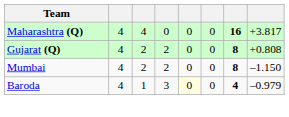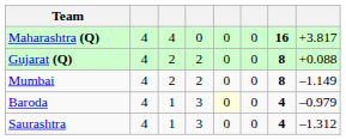 <table class="wikitable" style="text-align:center">
 <tr>
 <th style="width:140px;">Team</th>
 <th style="width:25px;"></th>
 <th style="width:25px;"></th>
 <th style="width:25px;"></th>
 <th style="width:25px;"></th>
 <th style="width:25px;"></th>
 <th style="width:25px;"></th>
 <th style="width:40px;"></th>
 </tr>
 <tr style="background:#cfc;">
 <td style="text-align:left"><a href='#'>Maharashtra</a> <strong>(Q)</strong></td>
 <td>4</td>
 <td>4</td>
 <td>0</td>
 <td>0</td>
 <td>0</td>
 <td><strong>16</strong></td>
 <td>+3.817</td>
 </tr>
 <tr style="background:#cfc;">
 <td style="text-align:left"><a href='#'>Gujarat</a> <strong>(Q)</strong></td>
 <td>4</td>
 <td>2</td>
 <td>2</td>
 <td>0</td>
 <td>0</td>
 <td><strong>8</strong></td>
-<td>+0.808</td>
+<td>+0.088</td>
 </tr>
 <tr>
 <td style="text-align:left"><a href='#'>Mumbai</a></td>
 <td>4</td>
 <td>2</td>
 <td>2</td>
 <td>0</td>
 <td>0</td>
 <td><strong>8</strong></td>
-<td>–1.150</td>
+<td>–1.149</td>
 </tr>
 <tr>
 <td style="text-align:left"><a href='#'>Baroda</a></td>
 <td>4</td>
 <td>1</td>
 <td>3</td>
 <td style="background: lightyellow;">0</td>
 <td>0</td>
 <td><strong>4</strong></td>
 <td>–0.979</td>
 </tr>
+<tr>
+<td style="text-align:left"><a href='#'>Saurashtra</a></td>
+<td>4</td>
+<td>1</td>
+<td>3</td>
+<td>0</td>
+<td>0</td>
+<td><strong>4</strong></td>
+<td>–1.312</td>
+</tr>
 </table>
